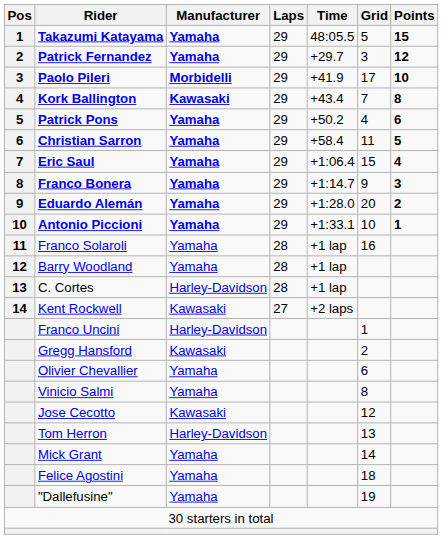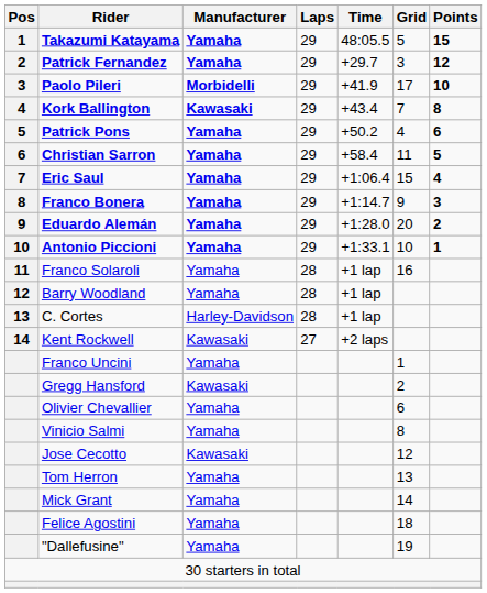 <table class="wikitable" style="font-size: 95%;">
 <tr>
 <th>Pos</th>
 <th>Rider</th>
 <th>Manufacturer</th>
 <th>Laps</th>
 <th>Time</th>
 <th>Grid</th>
 <th>Points</th>
 </tr>
 <tr>
 <th>1</th>
 <td> <strong><a href='#'>Takazumi Katayama</a></strong></td>
 <td><strong><a href='#'>Yamaha</a></strong></td>
 <td>29</td>
 <td>48:05.5</td>
 <td>5</td>
 <td><strong>15</strong></td>
 </tr>
 <tr>
 <th>2</th>
 <td> <strong><a href='#'>Patrick Fernandez</a></strong></td>
 <td><strong><a href='#'>Yamaha</a></strong></td>
 <td>29</td>
 <td>+29.7</td>
 <td>3</td>
 <td><strong>12</strong></td>
 </tr>
 <tr>
 <th>3</th>
 <td> <strong><a href='#'>Paolo Pileri</a></strong></td>
 <td><strong><a href='#'>Morbidelli</a></strong></td>
 <td>29</td>
 <td>+41.9</td>
 <td>17</td>
 <td><strong>10</strong></td>
 </tr>
 <tr>
 <th>4</th>
 <td> <strong><a href='#'>Kork Ballington</a></strong></td>
 <td><strong><a href='#'>Kawasaki</a></strong></td>
 <td>29</td>
 <td>+43.4</td>
 <td>7</td>
 <td><strong>8</strong></td>
 </tr>
 <tr>
 <th>5</th>
 <td> <strong><a href='#'>Patrick Pons</a></strong></td>
 <td><strong><a href='#'>Yamaha</a></strong></td>
 <td>29</td>
 <td>+50.2</td>
 <td>4</td>
 <td><strong>6</strong></td>
 </tr>
 <tr>
 <th>6</th>
 <td> <strong><a href='#'>Christian Sarron</a></strong></td>
 <td><strong><a href='#'>Yamaha</a></strong></td>
 <td>29</td>
 <td>+58.4</td>
 <td>11</td>
 <td><strong>5</strong></td>
 </tr>
 <tr>
 <th>7</th>
 <td> <strong><a href='#'>Eric Saul</a></strong></td>
 <td><strong><a href='#'>Yamaha</a></strong></td>
 <td>29</td>
 <td>+1:06.4</td>
 <td>15</td>
 <td><strong>4</strong></td>
 </tr>
 <tr>
 <th>8</th>
 <td> <strong><a href='#'>Franco Bonera</a></strong></td>
 <td><strong><a href='#'>Yamaha</a></strong></td>
 <td>29</td>
 <td>+1:14.7</td>
 <td>9</td>
 <td><strong>3</strong></td>
 </tr>
 <tr>
 <th>9</th>
 <td> <strong><a href='#'>Eduardo Alemán</a></strong></td>
 <td><strong><a href='#'>Yamaha</a></strong></td>
 <td>29</td>
 <td>+1:28.0</td>
 <td>20</td>
 <td><strong>2</strong></td>
 </tr>
 <tr>
 <th>10</th>
 <td> <strong><a href='#'>Antonio Piccioni</a></strong></td>
 <td><strong><a href='#'>Yamaha</a></strong></td>
 <td>29</td>
 <td>+1:33.1</td>
 <td>10</td>
 <td><strong>1</strong></td>
 </tr>
 <tr>
 <th>11</th>
 <td> <a href='#'>Franco Solaroli</a></td>
 <td><a href='#'>Yamaha</a></td>
 <td>28</td>
 <td>+1 lap</td>
 <td>16</td>
 <td></td>
 </tr>
 <tr>
 <th>12</th>
 <td> <a href='#'>Barry Woodland</a></td>
 <td><a href='#'>Yamaha</a></td>
 <td>28</td>
 <td>+1 lap</td>
 <td></td>
 <td></td>
 </tr>
 <tr>
 <th>13</th>
 <td> C. Cortes</td>
 <td><a href='#'>Harley-Davidson</a></td>
 <td>28</td>
 <td>+1 lap</td>
 <td></td>
 <td></td>
 </tr>
 <tr>
 <th>14</th>
 <td> <a href='#'>Kent Rockwell</a></td>
 <td><a href='#'>Kawasaki</a></td>
 <td>27</td>
 <td>+2 laps</td>
 <td></td>
 <td></td>
 </tr>
 <tr>
 <th></th>
 <td> <a href='#'>Franco Uncini</a></td>
-<td><a href='#'>Harley-Davidson</a></td>
+<td><a href='#'>Yamaha</a></td>
 <td></td>
 <td></td>
 <td>1</td>
 <td></td>
 </tr>
 <tr>
 <th></th>
 <td> <a href='#'>Gregg Hansford</a></td>
 <td><a href='#'>Kawasaki</a></td>
 <td></td>
 <td></td>
 <td>2</td>
 <td></td>
 </tr>
 <tr>
 <th></th>
 <td> <a href='#'>Olivier Chevallier</a></td>
 <td><a href='#'>Yamaha</a></td>
 <td></td>
 <td></td>
 <td>6</td>
 <td></td>
 </tr>
 <tr>
 <th></th>
 <td> <a href='#'>Vinicio Salmi</a></td>
 <td><a href='#'>Yamaha</a></td>
 <td></td>
 <td></td>
 <td>8</td>
 <td></td>
 </tr>
 <tr>
 <th></th>
 <td> <a href='#'>Jose Cecotto</a></td>
 <td><a href='#'>Kawasaki</a></td>
 <td></td>
 <td></td>
 <td>12</td>
 <td></td>
 </tr>
 <tr>
 <th></th>
 <td> <a href='#'>Tom Herron</a></td>
-<td><a href='#'>Harley-Davidson</a></td>
+<td><a href='#'>Yamaha</a></td>
 <td></td>
 <td></td>
 <td>13</td>
 <td></td>
 </tr>
 <tr>
 <th></th>
 <td> <a href='#'>Mick Grant</a></td>
 <td><a href='#'>Yamaha</a></td>
 <td></td>
 <td></td>
 <td>14</td>
 <td></td>
 </tr>
 <tr>
 <th></th>
 <td> <a href='#'>Felice Agostini</a></td>
 <td><a href='#'>Yamaha</a></td>
 <td></td>
 <td></td>
 <td>18</td>
 <td></td>
 </tr>
 <tr>
 <th></th>
 <td> "Dallefusine"</td>
 <td><a href='#'>Yamaha</a></td>
 <td></td>
 <td></td>
 <td>19</td>
 <td></td>
 </tr>
 <tr>
 <td colspan=8 align=center>30 starters in total</td>
 </tr>
 <tr>
 <th colspan=8></th>
 </tr>
 </table>
